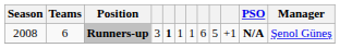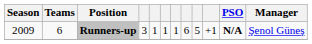 <table class="wikitable" style="text-align:center">
 <tr>
 <th>Season</th>
 <th>Teams</th>
 <th>Position</th>
 <th></th>
 <th></th>
 <th></th>
 <th></th>
 <th></th>
 <th></th>
 <th></th>
 <th><a href='#'>PSO</a></th>
 <th>Manager</th>
 </tr>
 <tr>
-<td>2008</td>
+<td>2009</td>
 <td>6</td>
 <td bgcolor=silver><strong>Runners-up</strong></td>
 <td>3</td>
-<td><strong>1</strong></td>
+<td>1</td>
 <td>1</td>
 <td>1</td>
 <td>6</td>
 <td>5</td>
 <td align=right>+1</td>
 <td><strong>N/A</strong></td>
 <td> <a href='#'>Şenol Güneş</a></td>
 </tr>
 <tr>
 </tr>
 </table>
